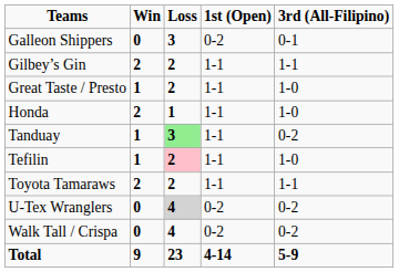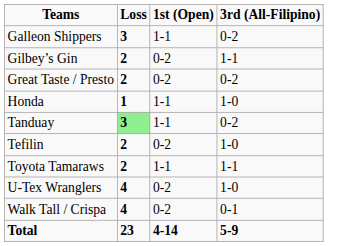 <table class=wikitable sortable>
 <tr align=center>
 <td><strong>Teams</strong></td>
-<td><strong>Win</strong></td>
 <td><strong>Loss</strong></td>
 <td><strong>1st (Open)</strong></td>
 <td><strong>3rd (All-Filipino)</strong></td>
 </tr>
 <tr>
 <td>Galleon Shippers</td>
-<td><strong>0</strong></td>
 <td><strong>3</strong></td>
+<td>1-1</td>
 <td>0-2</td>
-<td>0-1</td>
 </tr>
 <tr>
 <td>Gilbey’s Gin</td>
 <td><strong>2</strong></td>
-<td><strong>2</strong></td>
-<td>1-1</td>
+<td>0-2</td>
 <td>1-1</td>
 </tr>
 <tr>
 <td>Great Taste / Presto</td>
-<td><strong>1</strong></td>
 <td><strong>2</strong></td>
-<td>1-1</td>
-<td>1-0</td>
+<td>0-2</td>
+<td>0-2</td>
 </tr>
 <tr>
 <td>Honda</td>
-<td><strong>2</strong></td>
 <td><strong>1</strong></td>
 <td>1-1</td>
 <td>1-0</td>
 </tr>
 <tr>
 <td>Tanduay</td>
-<td><strong>1</strong></td>
 <td style="background: lightgreen;"><strong>3</strong></td>
 <td>1-1</td>
 <td>0-2</td>
 </tr>
 <tr>
 <td>Tefilin</td>
-<td><strong>1</strong></td>
-<td style="background: pink;"><strong>2</strong></td>
-<td>1-1</td>
+<td><strong>2</strong></td>
+<td>0-2</td>
 <td>1-0</td>
 </tr>
 <tr>
 <td>Toyota Tamaraws</td>
-<td><strong>2</strong></td>
 <td><strong>2</strong></td>
 <td>1-1</td>
 <td>1-1</td>
 </tr>
 <tr>
 <td>U-Tex Wranglers</td>
-<td><strong>0</strong></td>
-<td style="background: lightgrey;"><strong>4</strong></td>
+<td><strong>4</strong></td>
 <td>0-2</td>
-<td>0-2</td>
+<td>1-0</td>
 </tr>
 <tr>
 <td>Walk Tall / Crispa</td>
-<td><strong>0</strong></td>
 <td><strong>4</strong></td>
 <td>0-2</td>
-<td>0-2</td>
+<td>0-1</td>
 </tr>
 <tr>
 <td><strong>Total</strong></td>
-<td><strong>9</strong></td>
 <td><strong>23</strong></td>
 <td><strong>4-14</strong></td>
 <td><strong>5-9</strong></td>
 </tr>
 </table>
